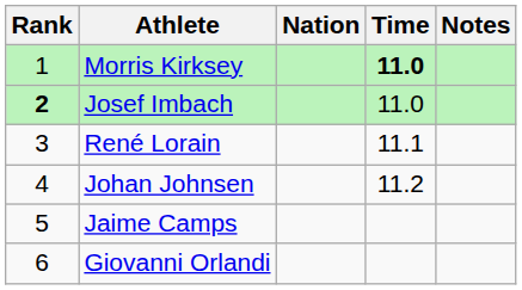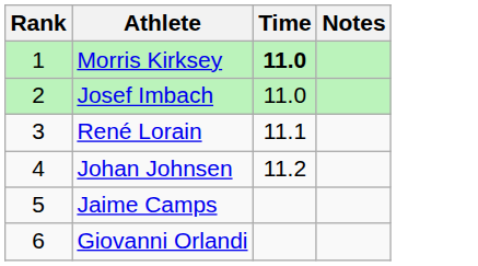 <table class="wikitable sortable" style="text-align:center">
 <tr>
 <th>Rank</th>
 <th>Athlete</th>
-<th>Nation</th>
 <th>Time</th>
 <th>Notes</th>
 </tr>
 <tr bgcolor=bbf3bb>
 <td>1</td>
 <td align=left data-sort-value="Kirksey, Morris"><a href='#'>Morris Kirksey</a></td>
-<td align=left></td>
 <td><strong>11.0</strong></td>
 <td></td>
 </tr>
 <tr bgcolor=bbf3bb>
-<td><strong>2</strong></td>
+<td>2</td>
 <td align=left data-sort-value="Imbach, Josef"><a href='#'>Josef Imbach</a></td>
-<td align=left></td>
 <td>11.0</td>
 <td></td>
 </tr>
 <tr>
 <td>3</td>
 <td align=left data-sort-value="Lorain, René"><a href='#'>René Lorain</a></td>
-<td align=left></td>
 <td>11.1</td>
 <td></td>
 </tr>
 <tr>
 <td>4</td>
 <td align=left data-sort-value="Johnsen, Johan"><a href='#'>Johan Johnsen</a></td>
-<td align=left></td>
 <td>11.2</td>
 <td></td>
 </tr>
 <tr>
 <td>5</td>
 <td align=left data-sort-value="Camps, Jaime"><a href='#'>Jaime Camps</a></td>
-<td align=left></td>
 <td></td>
 <td></td>
 </tr>
 <tr>
 <td>6</td>
 <td align=left data-sort-value="Orlandi, Giovanni"><a href='#'>Giovanni Orlandi</a></td>
-<td align=left></td>
 <td></td>
 <td></td>
 </tr>
 </table>
